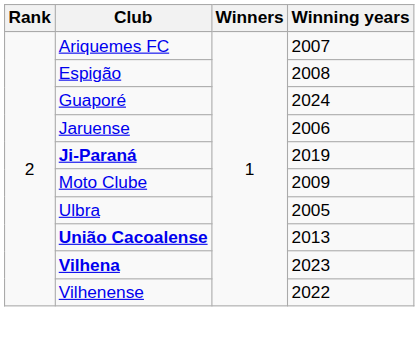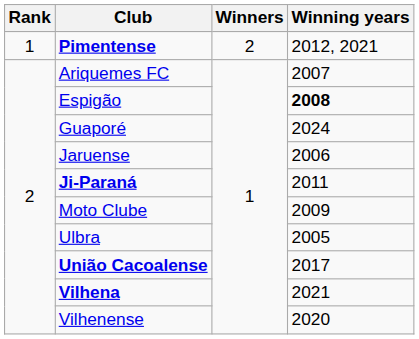 <table class="wikitable sortable">
 <tr>
 <th>Rank</th>
 <th>Club</th>
 <th>Winners</th>
 <th>Winning years</th>
+</tr>
+<tr>
+<td align="center">1</td>
+<td><strong><a href='#'>Pimentense</a></strong></td>
+<td align="center">2</td>
+<td>2012, 2021</td>
 </tr>
 <tr>
 <td rowspan=10 align="center">2</td>
 <td><a href='#'>Ariquemes FC</a></td>
 <td rowspan=10 align="center">1</td>
 <td>2007</td>
 </tr>
 <tr>
 <td><a href='#'>Espigão</a></td>
-<td>2008</td>
+<td><strong>2008</strong></td>
 </tr>
 <tr>
 <td><a href='#'>Guaporé</a></td>
 <td>2024</td>
 </tr>
 <tr>
 <td><a href='#'>Jaruense</a></td>
 <td>2006</td>
 </tr>
 <tr>
 <td><strong><a href='#'>Ji-Paraná</a></strong></td>
-<td>2019</td>
+<td>2011</td>
 </tr>
 <tr>
 <td><a href='#'>Moto Clube</a></td>
 <td>2009</td>
 </tr>
 <tr>
 <td><a href='#'>Ulbra</a></td>
 <td>2005</td>
 </tr>
 <tr>
 <td><strong><a href='#'>União Cacoalense</a></strong></td>
-<td>2013</td>
+<td>2017</td>
 </tr>
 <tr>
 <td><strong><a href='#'>Vilhena</a></strong></td>
-<td>2023</td>
+<td>2021</td>
 </tr>
 <tr>
 <td><a href='#'>Vilhenense</a></td>
-<td>2022</td>
+<td>2020</td>
 </tr>
 </table>
